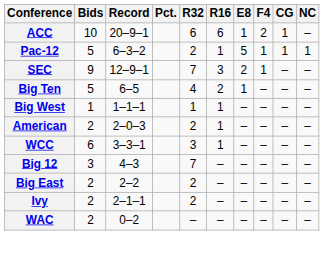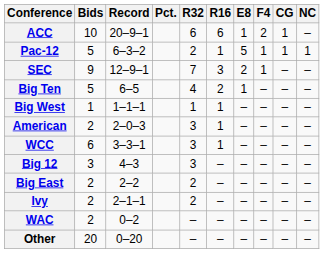 <table class="wikitable sortable plainrowheaders" style="text-align:center;">
 <tr>
 <th scope="col">Conference</th>
 <th scope="col" data-sort-type="number">Bids</th>
 <th scope="col">Record</th>
 <th scope="col" data-sort-type="number">Pct.</th>
 <th scope="col" data-sort-type="number">R32</th>
 <th scope="col" data-sort-type="number">R16</th>
 <th scope="col" data-sort-type="number">E8</th>
 <th scope="col" data-sort-type="number">F4</th>
 <th scope="col" data-sort-type="number">CG</th>
 <th scope="col" data-sort-type="number">NC</th>
 </tr>
 <tr>
 <th scope="row"><a href='#'>ACC</a></th>
 <td>10</td>
 <td>20–9–1</td>
 <td></td>
 <td>6</td>
 <td>6</td>
 <td>1</td>
 <td>2</td>
 <td>1</td>
 <td data-sort-value="-1">–</td>
 </tr>
 <tr>
 <th scope="row"><a href='#'>Pac-12</a></th>
 <td>5</td>
 <td>6–3–2</td>
 <td></td>
 <td>2</td>
 <td>1</td>
 <td>5</td>
 <td>1</td>
 <td>1</td>
 <td>1</td>
 </tr>
 <tr>
 <th scope="row"><a href='#'>SEC</a></th>
 <td>9</td>
 <td>12–9–1</td>
 <td></td>
 <td>7</td>
 <td>3</td>
 <td>2</td>
 <td>1</td>
 <td data-sort-value="-1">–</td>
 <td data-sort-value="-1">–</td>
 </tr>
 <tr>
 <th scope="row"><a href='#'>Big Ten</a></th>
 <td>5</td>
 <td>6–5</td>
 <td></td>
 <td>4</td>
 <td>2</td>
 <td>1</td>
 <td data-sort-value="-1">–</td>
 <td data-sort-value="-1">–</td>
 <td data-sort-value="-1">–</td>
 </tr>
 <tr>
 <th scope="row"><a href='#'>Big West</a></th>
 <td>1</td>
 <td>1–1–1</td>
 <td></td>
 <td>1</td>
 <td>1</td>
 <td data-sort-value="-1">–</td>
 <td data-sort-value="-1">–</td>
 <td data-sort-value="-1">–</td>
 <td data-sort-value="-1">–</td>
 </tr>
 <tr>
 <th scope="row"><a href='#'>American</a></th>
 <td>2</td>
 <td>2–0–3</td>
 <td></td>
-<td>2</td>
+<td>3</td>
 <td>1</td>
 <td data-sort-value="-1">–</td>
 <td data-sort-value="-1">–</td>
 <td data-sort-value="-1">–</td>
 <td data-sort-value="-1">–</td>
 </tr>
 <tr>
 <th scope="row"><a href='#'>WCC</a></th>
 <td>6</td>
 <td>3–3–1</td>
 <td></td>
 <td>3</td>
 <td>1</td>
 <td data-sort-value="-1">–</td>
 <td data-sort-value="-1">–</td>
 <td data-sort-value="-1">–</td>
 <td data-sort-value="-1">–</td>
 </tr>
 <tr>
 <th scope="row"><a href='#'>Big 12</a></th>
 <td>3</td>
 <td>4–3</td>
 <td></td>
-<td>7</td>
+<td>3</td>
 <td data-sort-value="-1">–</td>
 <td data-sort-value="-1">–</td>
 <td data-sort-value="-1">–</td>
 <td data-sort-value="-1">–</td>
 <td data-sort-value="-1">–</td>
 </tr>
 <tr>
 <th scope="row"><a href='#'>Big East</a></th>
 <td>2</td>
 <td>2–2</td>
 <td></td>
 <td>2</td>
 <td data-sort-value="-1">–</td>
 <td data-sort-value="-1">–</td>
 <td data-sort-value="-1">–</td>
 <td data-sort-value="-1">–</td>
 <td data-sort-value="-1">–</td>
 </tr>
 <tr>
 <th scope="row"><a href='#'>Ivy</a></th>
 <td>2</td>
 <td>2–1–1</td>
 <td></td>
 <td>2</td>
 <td data-sort-value="-1">–</td>
 <td data-sort-value="-1">–</td>
 <td data-sort-value="-1">–</td>
 <td data-sort-value="-1">–</td>
 <td data-sort-value="-1">–</td>
 </tr>
 <tr>
 <th scope="row"><a href='#'>WAC</a></th>
 <td>2</td>
 <td>0–2</td>
 <td></td>
 <td data-sort-value="-1">–</td>
 <td data-sort-value="-1">–</td>
 <td data-sort-value="-1">–</td>
 <td data-sort-value="-1">–</td>
 <td data-sort-value="-1">–</td>
 <td data-sort-value="-1">–</td>
 </tr>
+<tr>
+<th scope="row">Other</th>
+<td>20</td>
+<td>0–20</td>
+<td></td>
+<td data-sort-value="-1">–</td>
+<td data-sort-value="-1">–</td>
+<td data-sort-value="-1">–</td>
+<td data-sort-value="-1">–</td>
+<td data-sort-value="-1">–</td>
+<td data-sort-value="-1">–</td>
+</tr>
 </table>
